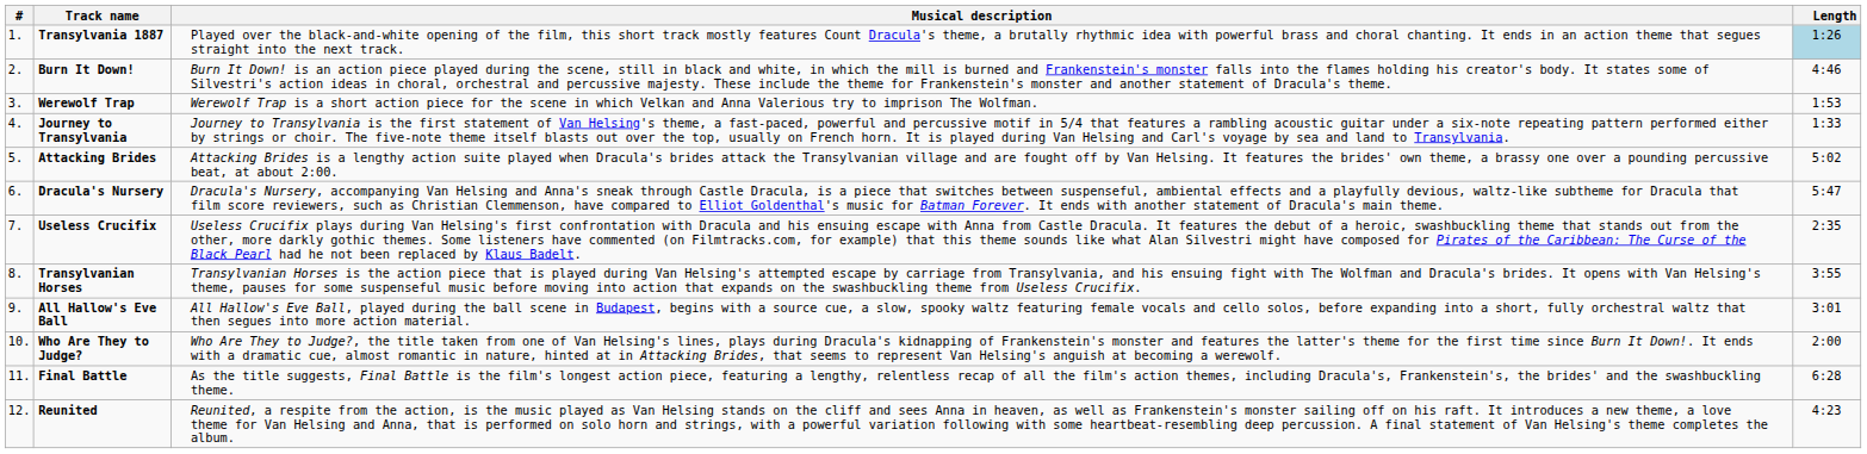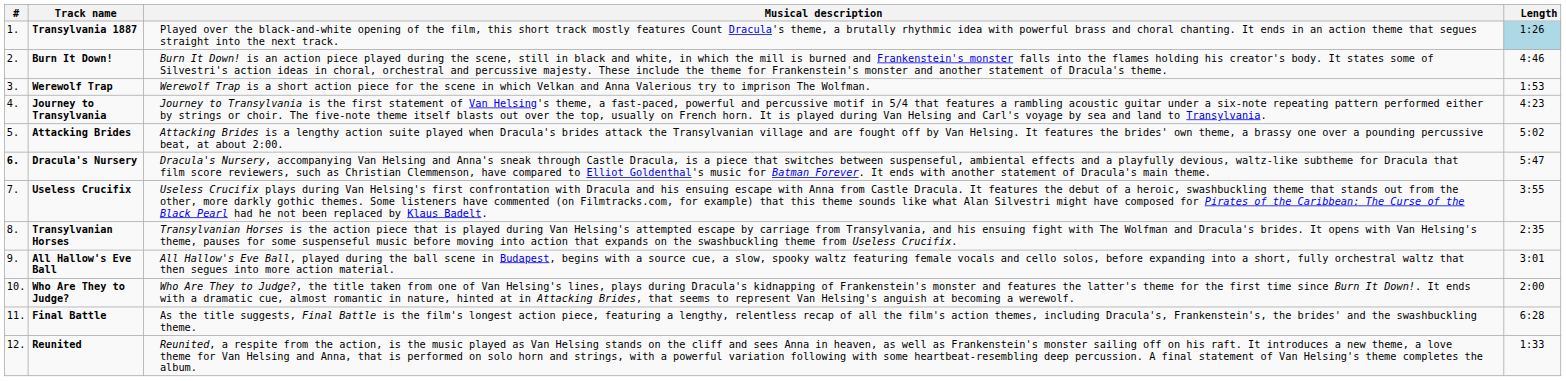 <table class="wikitable">
 <tr>
 <th>#</th>
 <th style="padding-left: 5px;padding-right: 5px;">Track name</th>
 <th style="padding-left: 20px;padding-right: 20px;">Musical description</th>
 <th style="padding-left: 20px;">Length</th>
 </tr>
 <tr>
 <td valign="top">1.</td>
 <td style="padding-left:5px; padding-right:5px; vertical-align:top;"><strong>Transylvania 1887</strong></td>
 <td style="padding-left:20px; padding-right:20px; vertical-align:top;">Played over the black-and-white opening of the film, this short track mostly features Count <a href='#'>Dracula</a>'s theme, a brutally rhythmic idea with powerful brass and choral chanting. It ends in an action theme that segues straight into the next track.</td>
 <td style="background: lightblue; padding-left:20px; padding-right:20px; vertical-align:top;">1:26</td>
 </tr>
 <tr>
 <td valign="top">2.</td>
 <td style="padding-left:5px; padding-right:5px; vertical-align:top;"><strong>Burn It Down!</strong></td>
 <td style="padding-left:20px; padding-right:20px; vertical-align:top;"><em>Burn It Down!</em> is an action piece played during the scene, still in black and white, in which the mill is burned and <a href='#'>Frankenstein's monster</a> falls into the flames holding his creator's body. It states some of Silvestri's action ideas in choral, orchestral and percussive majesty. These include the theme for Frankenstein's monster and another statement of Dracula's theme.</td>
 <td style="padding-left:20px; padding-right:20px; vertical-align:top;">4:46</td>
 </tr>
 <tr>
 <td valign="top">3.</td>
 <td style="padding-left:5px; padding-right:5px; vertical-align:top;"><strong>Werewolf Trap</strong></td>
 <td style="padding-left:20px; padding-right:20px; vertical-align:top;"><em>Werewolf Trap</em> is a short action piece for the scene in which Velkan and Anna Valerious try to imprison The Wolfman.</td>
 <td style="padding-left:20px; padding-right:20px; vertical-align:top;">1:53</td>
 </tr>
 <tr>
 <td valign="top">4.</td>
 <td style="padding-left:5px; padding-right:5px; vertical-align:top;"><strong>Journey to Transylvania</strong></td>
 <td style="padding-left:20px; padding-right:20px; vertical-align:top;"><em>Journey to Transylvania</em> is the first statement of <a href='#'>Van Helsing</a>'s theme, a fast-paced, powerful and percussive motif in 5/4 that features a rambling acoustic guitar under a six-note repeating pattern performed either by strings or choir. The five-note theme itself blasts out over the top, usually on French horn. It is played during Van Helsing and Carl's voyage by sea and land to <a href='#'>Transylvania</a>.</td>
-<td style="padding-left:20px; padding-right:20px; vertical-align:top;">1:33</td>
+<td style="padding-left:20px; padding-right:20px; vertical-align:top;">4:23</td>
 </tr>
 <tr>
 <td valign="top">5.</td>
 <td style="padding-left:5px; padding-right:5px; vertical-align:top;"><strong>Attacking Brides</strong></td>
 <td style="padding-left:20px; padding-right:20px; vertical-align:top;"><em>Attacking Brides</em> is a lengthy action suite played when Dracula's brides attack the Transylvanian village and are fought off by Van Helsing. It features the brides' own theme, a brassy one over a pounding percussive beat, at about 2:00.</td>
 <td style="padding-left:20px; padding-right:20px; vertical-align:top;">5:02</td>
 </tr>
 <tr>
-<td valign="top">6.</td>
+<td valign="top"><strong>6.</strong></td>
 <td style="padding-left:5px; padding-right:5px; vertical-align:top;"><strong>Dracula's Nursery</strong></td>
 <td style="padding-left:20px; padding-right:20px; vertical-align:top;"><em>Dracula's Nursery</em>, accompanying Van Helsing and Anna's sneak through Castle Dracula, is a piece that switches between suspenseful, ambiental effects and a playfully devious, waltz-like subtheme for Dracula that film score reviewers, such as Christian Clemmenson, have compared to <a href='#'>Elliot Goldenthal</a>'s music for <em><a href='#'>Batman Forever</a></em>. It ends with another statement of Dracula's main theme.</td>
 <td style="padding-left:20px; padding-right:20px; vertical-align:top;">5:47</td>
 </tr>
 <tr>
 <td valign="top">7.</td>
 <td style="padding-left:5px; padding-right:5px; vertical-align:top;"><strong>Useless Crucifix</strong></td>
 <td style="padding-left:20px; padding-right:20px; vertical-align:top;"><em>Useless Crucifix</em> plays during Van Helsing's first confrontation with Dracula and his ensuing escape with Anna from Castle Dracula. It features the debut of a heroic, swashbuckling theme that stands out from the other, more darkly gothic themes. Some listeners have commented (on Filmtracks.com, for example) that this theme sounds like what Alan Silvestri might have composed for <em><a href='#'>Pirates of the Caribbean: The Curse of the Black Pearl</a></em> had he not been replaced by <a href='#'>Klaus Badelt</a>.</td>
-<td style="padding-left:20px; padding-right:20px; vertical-align:top;">2:35</td>
+<td style="padding-left:20px; padding-right:20px; vertical-align:top;">3:55</td>
 </tr>
 <tr>
 <td valign="top">8.</td>
 <td style="padding-left:5px; padding-right:5px; vertical-align:top;"><strong>Transylvanian Horses</strong></td>
 <td style="padding-left:20px; padding-right:20px; vertical-align:top;"><em>Transylvanian Horses</em> is the action piece that is played during Van Helsing's attempted escape by carriage from Transylvania, and his ensuing fight with The Wolfman and Dracula's brides. It opens with Van Helsing's theme, pauses for some suspenseful music before moving into action that expands on the swashbuckling theme from <em>Useless Crucifix</em>.</td>
-<td style="padding-left:20px; padding-right:20px; vertical-align:top;">3:55</td>
+<td style="padding-left:20px; padding-right:20px; vertical-align:top;">2:35</td>
 </tr>
 <tr>
 <td valign="top">9.</td>
 <td style="padding-left:5px; padding-right:5px; vertical-align:top;"><strong>All Hallow's Eve Ball</strong></td>
 <td style="padding-left:20px; padding-right:20px; vertical-align:top;"><em>All Hallow's Eve Ball</em>, played during the ball scene in <a href='#'>Budapest</a>, begins with a source cue, a slow, spooky waltz featuring female vocals and cello solos, before expanding into a short, fully orchestral waltz that then segues into more action material.</td>
 <td style="padding-left:20px; padding-right:20px; vertical-align:top;">3:01</td>
 </tr>
 <tr>
 <td valign="top">10.</td>
 <td style="padding-left:5px; padding-right:5px; vertical-align:top;"><strong>Who Are They to Judge?</strong></td>
 <td style="padding-left:20px; padding-right:20px; vertical-align:top;"><em>Who Are They to Judge?</em>, the title taken from one of Van Helsing's lines, plays during Dracula's kidnapping of Frankenstein's monster and features the latter's theme for the first time since <em>Burn It Down!</em>. It ends with a dramatic cue, almost romantic in nature, hinted at in <em>Attacking Brides</em>, that seems to represent Van Helsing's anguish at becoming a werewolf.</td>
 <td style="padding-left:20px; padding-right:20px; vertical-align:top;">2:00</td>
 </tr>
 <tr>
 <td valign="top">11.</td>
 <td style="padding-left:5px; padding-right:5px; vertical-align:top;"><strong>Final Battle</strong></td>
 <td style="padding-left:20px; padding-right:20px; vertical-align:top;">As the title suggests, <em>Final Battle</em> is the film's longest action piece, featuring a lengthy, relentless recap of all the film's action themes, including Dracula's, Frankenstein's, the brides' and the swashbuckling theme.</td>
 <td style="padding-left:20px; padding-right:20px; vertical-align:top;">6:28</td>
 </tr>
 <tr>
 <td valign="top">12.</td>
 <td style="padding-left:5px; padding-right:5px; vertical-align:top;"><strong>Reunited</strong></td>
 <td style="padding-left:20px; padding-right:20px; vertical-align:top;"><em>Reunited</em>, a respite from the action, is the music played as Van Helsing stands on the cliff and sees Anna in heaven, as well as Frankenstein's monster sailing off on his raft. It introduces a new theme, a love theme for Van Helsing and Anna, that is performed on solo horn and strings, with a powerful variation following with some heartbeat-resembling deep percussion. A final statement of Van Helsing's theme completes the album.</td>
-<td style="padding-left:20px; padding-right:20px; vertical-align:top;">4:23</td>
+<td style="padding-left:20px; padding-right:20px; vertical-align:top;">1:33</td>
 </tr>
 </table>
